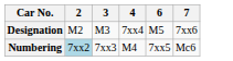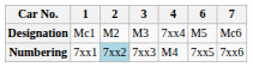 <table class="wikitable">
 <tr>
 <th>Car No.</th>
+<th>1</th>
 <th>2</th>
 <th>3</th>
 <th>4</th>
 <th>6</th>
 <th>7</th>
 </tr>
 <tr>
 <th>Designation</th>
+<td>Mc1</td>
 <td>M2</td>
 <td>M3</td>
 <td>7xx4</td>
 <td>M5</td>
-<td>7xx6</td>
+<td>Mc6</td>
 </tr>
 <tr>
 <th>Numbering</th>
+<td>7xx1</td>
 <td style="background: lightblue;">7xx2</td>
 <td>7xx3</td>
 <td>M4</td>
 <td>7xx5</td>
-<td>Mc6</td>
+<td>7xx6</td>
 </tr>
 </table>
